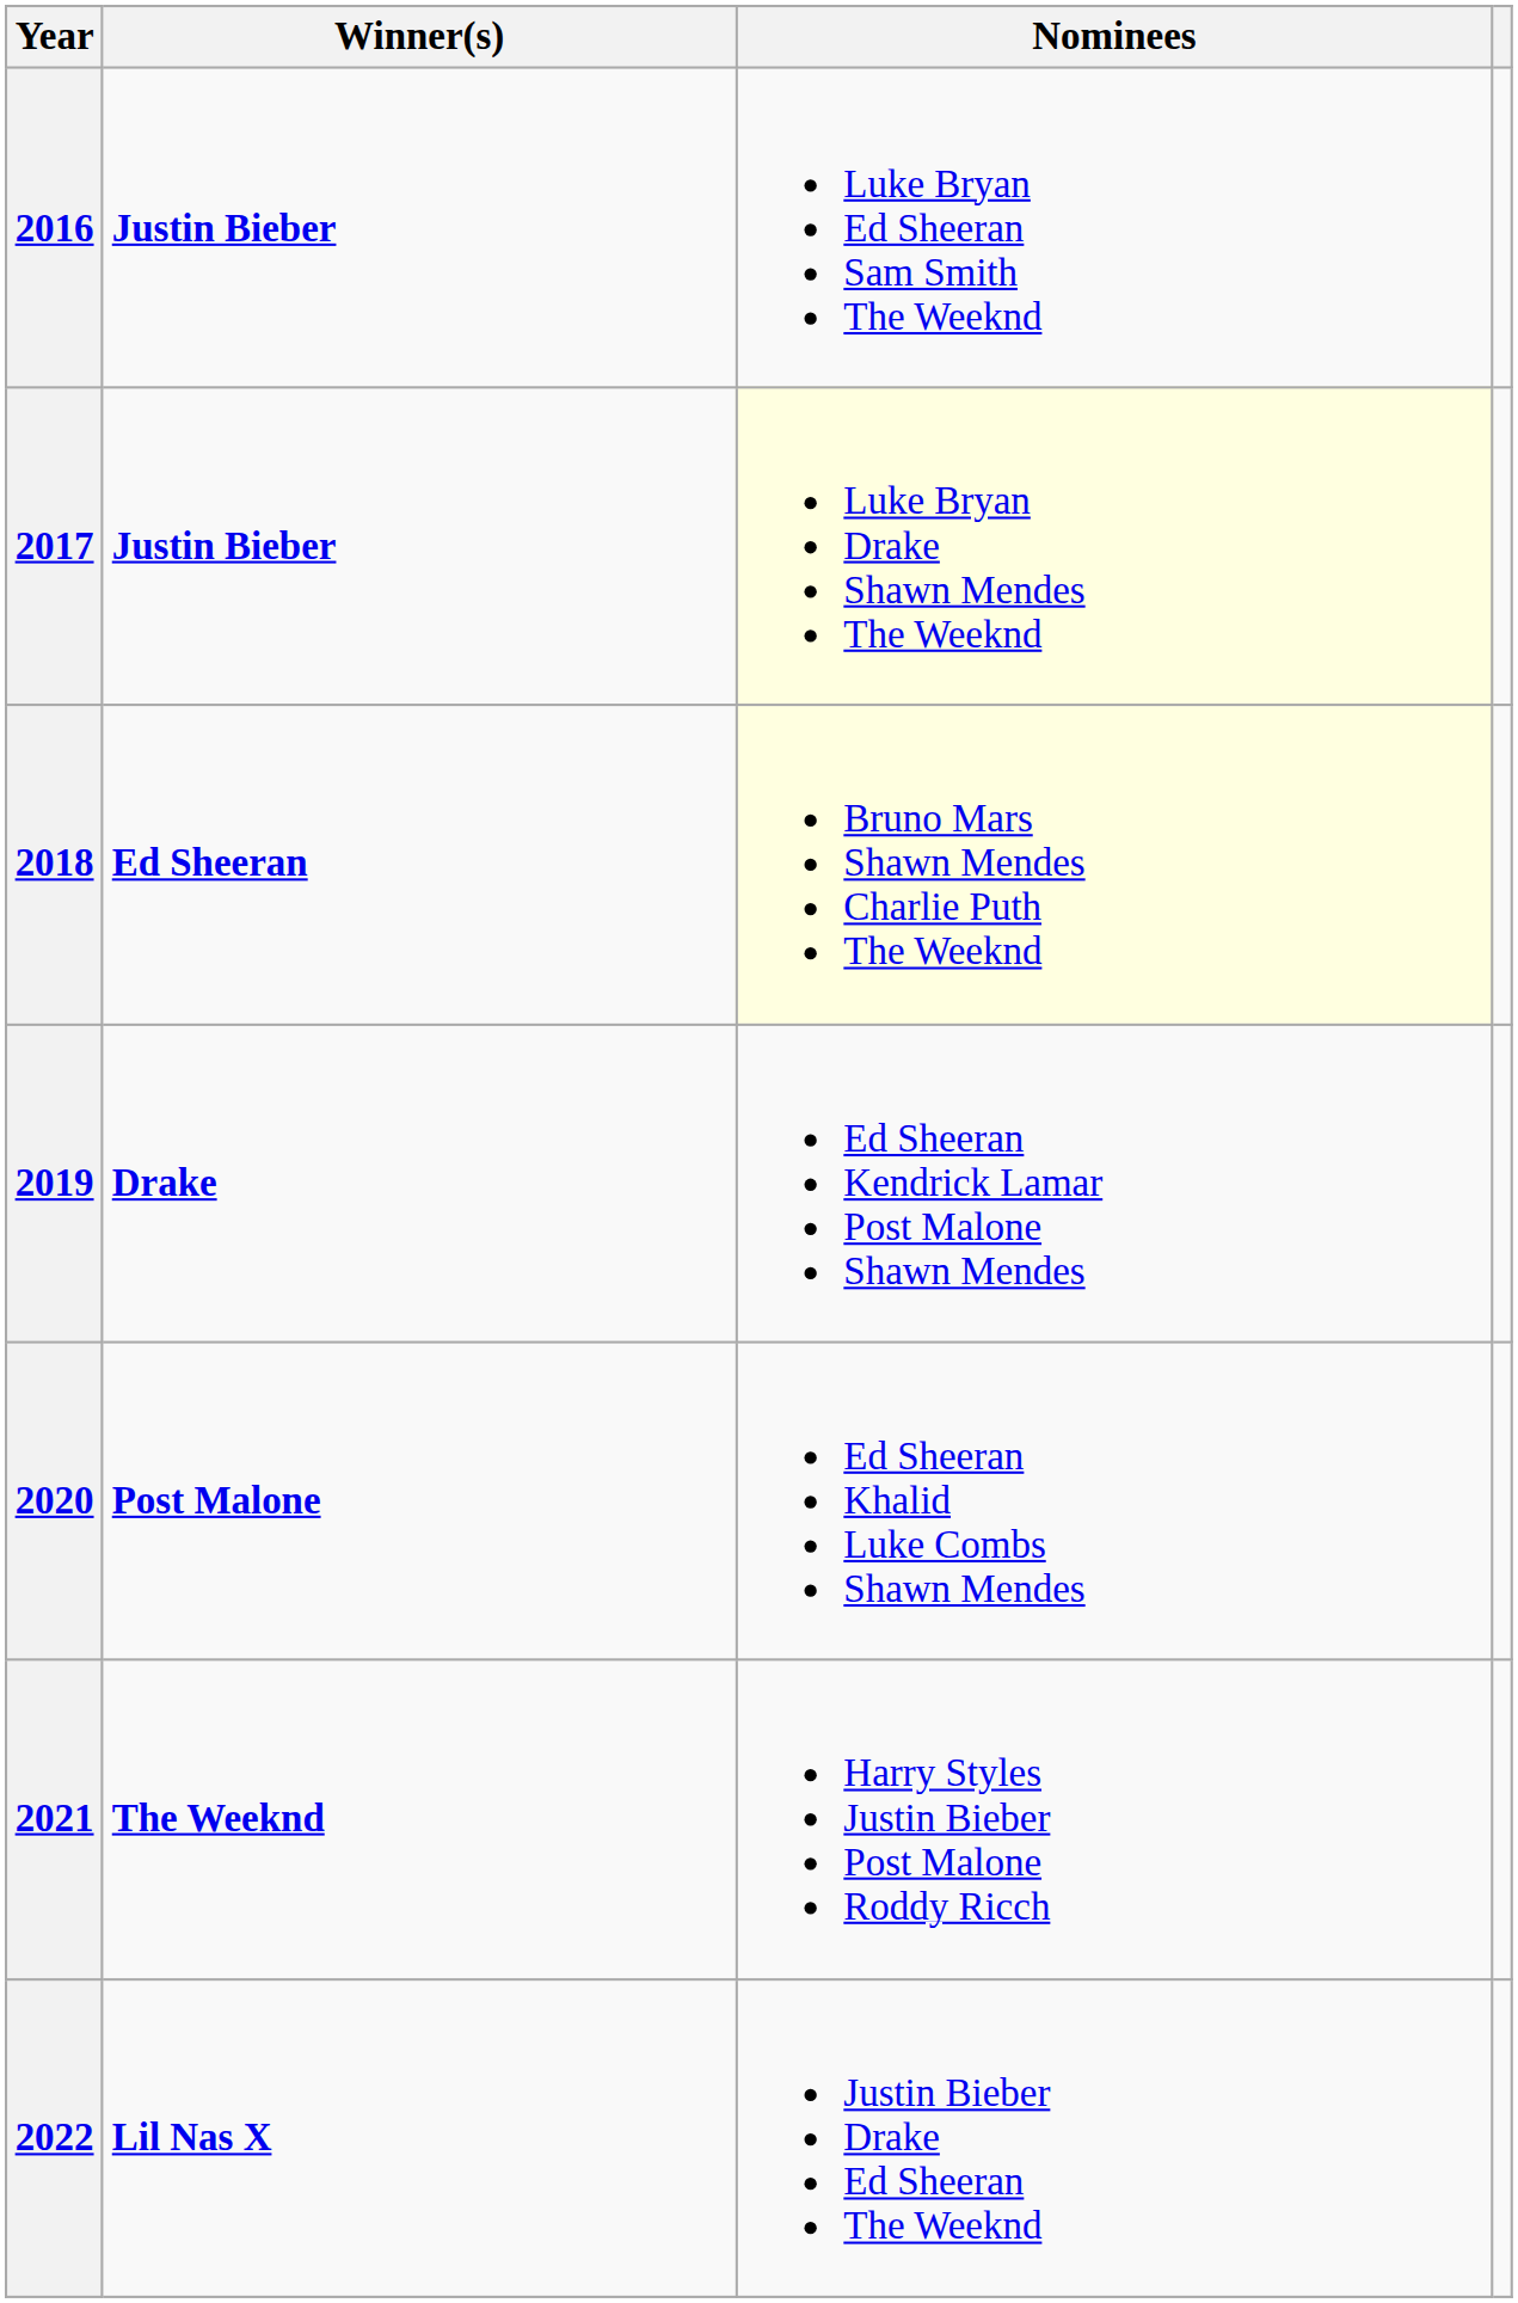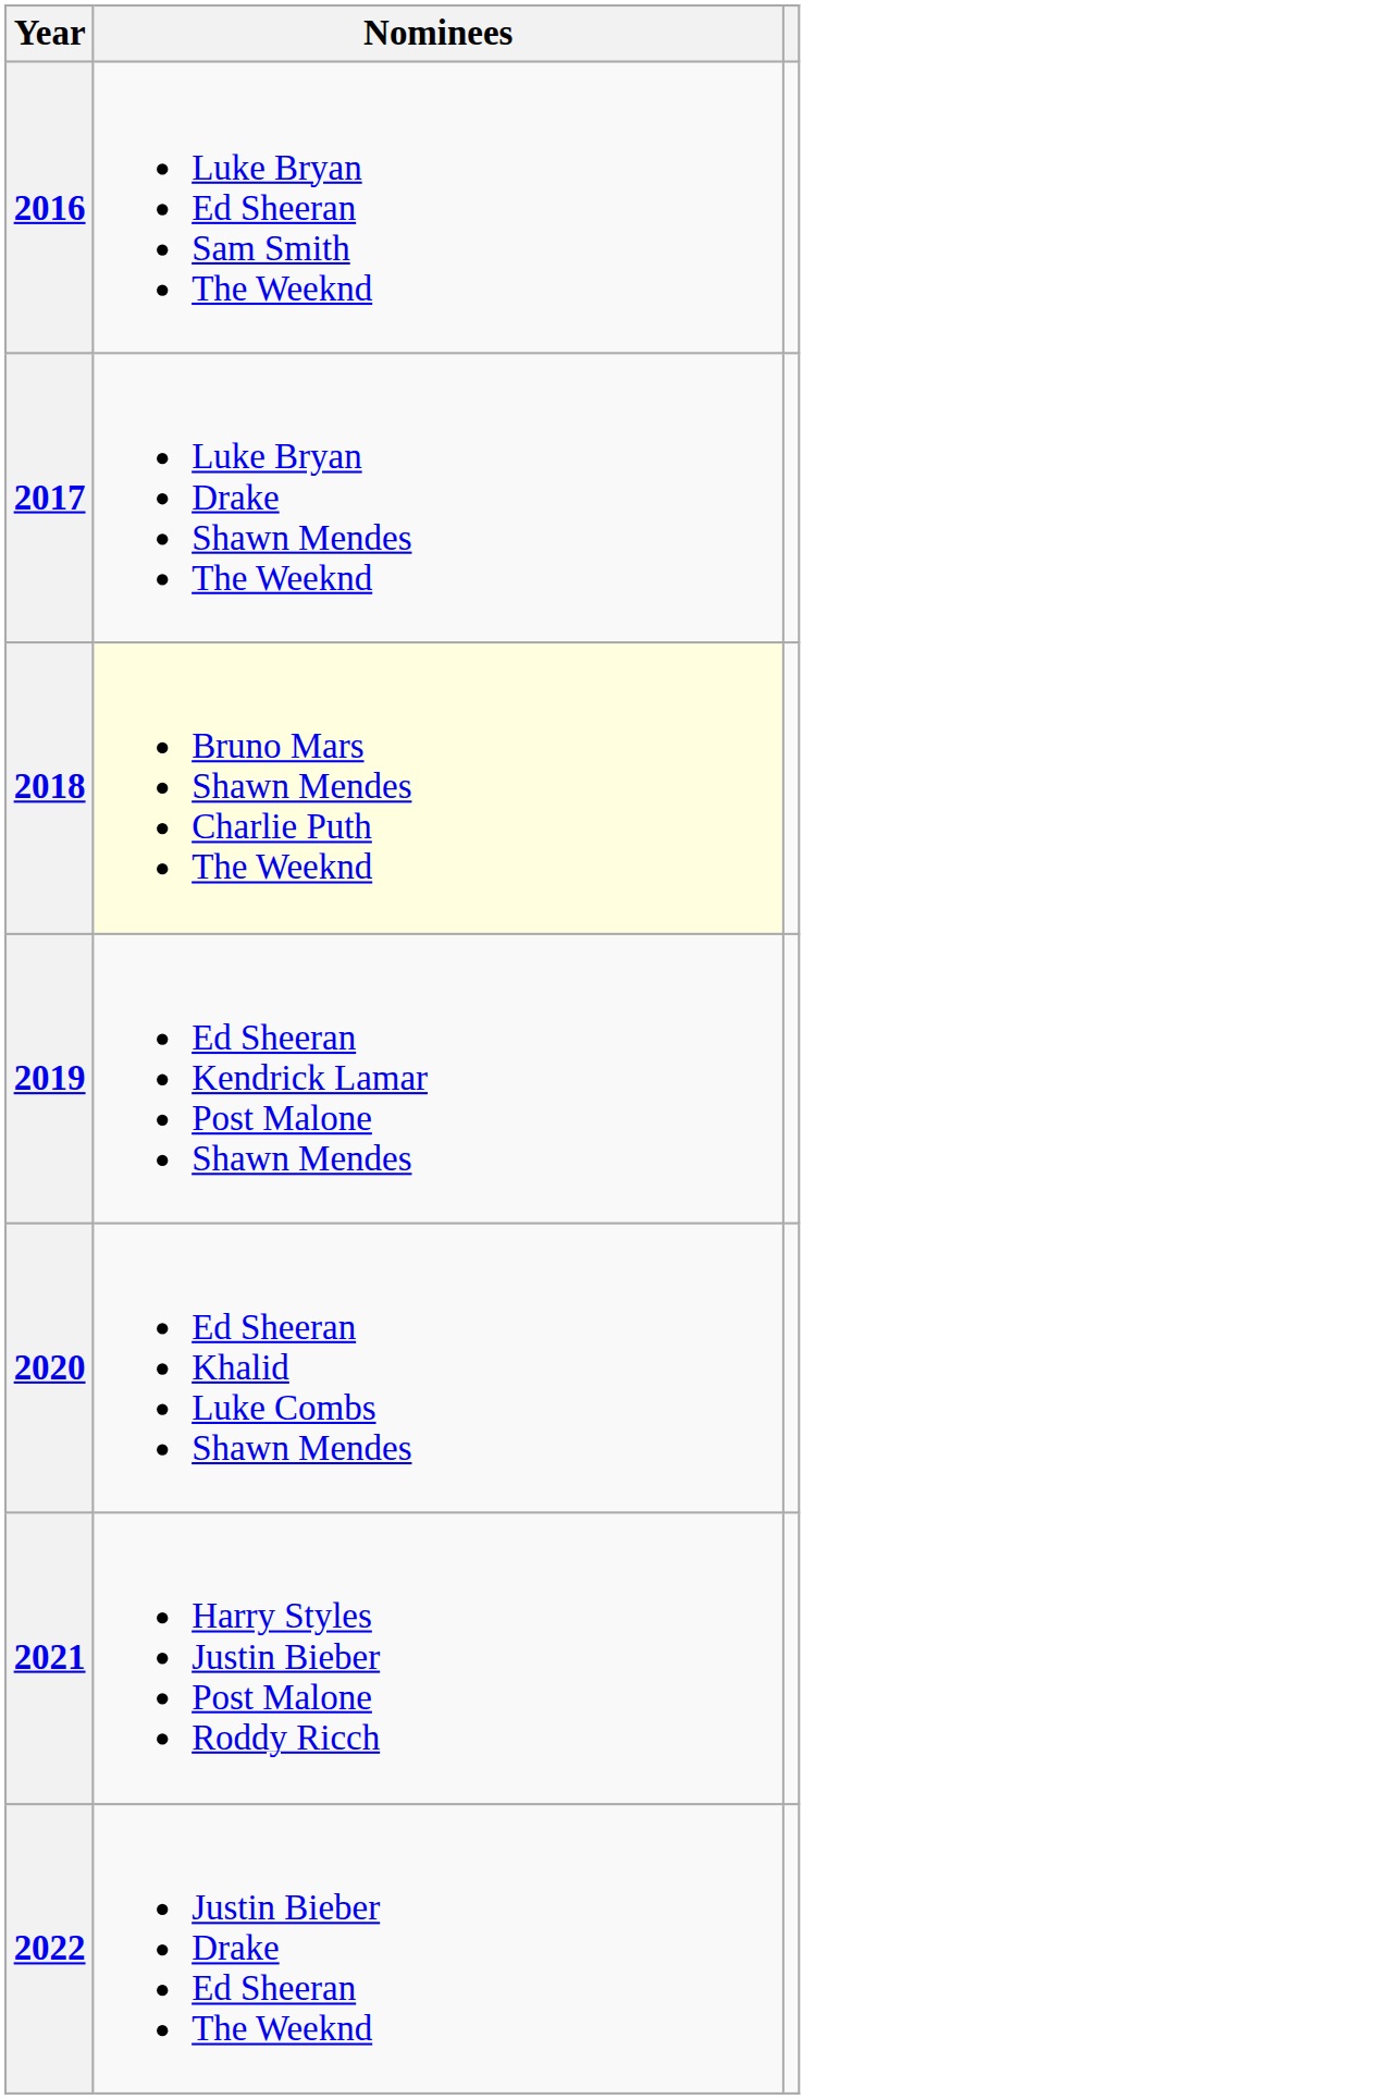 <table class="wikitable sortable">
 <tr>
 <th scope="col">Year</th>
-<th scope="col" style="width:250px;">Winner(s)</th>
 <th scope="col" style="width:300px;">Nominees</th>
 <th scope="col" class="unsortable"></th>
 </tr>
 <tr>
 <th scope="row"><a href='#'>2016</a></th>
-<td>  <strong><a href='#'>Justin Bieber</a></strong></td>
 <td><br><ul><li> <a href='#'>Luke Bryan</a></li><li> <a href='#'>Ed Sheeran</a></li><li> <a href='#'>Sam Smith</a></li><li> <a href='#'>The Weeknd</a></li></ul></td>
 <td style="text-align:center"></td>
 </tr>
 <tr>
 <th scope="row"><a href='#'>2017</a></th>
-<td>  <strong><a href='#'>Justin Bieber</a></strong></td>
-<td style="background: lightyellow;"><br><ul><li> <a href='#'>Luke Bryan</a></li><li> <a href='#'>Drake</a></li><li> <a href='#'>Shawn Mendes</a></li><li> <a href='#'>The Weeknd</a></li></ul></td>
+<td><br><ul><li> <a href='#'>Luke Bryan</a></li><li> <a href='#'>Drake</a></li><li> <a href='#'>Shawn Mendes</a></li><li> <a href='#'>The Weeknd</a></li></ul></td>
 <td style="text-align:center"></td>
 </tr>
 <tr>
 <th scope="row"><a href='#'>2018</a></th>
-<td>  <strong><a href='#'>Ed Sheeran</a></strong></td>
 <td style="background: lightyellow;"><br><ul><li> <a href='#'>Bruno Mars</a></li><li> <a href='#'>Shawn Mendes</a></li><li> <a href='#'>Charlie Puth</a></li><li> <a href='#'>The Weeknd</a></li></ul></td>
 <td style="text-align:center"></td>
 </tr>
 <tr>
 <th scope="row"><a href='#'>2019</a></th>
-<td>  <strong><a href='#'>Drake</a></strong></td>
 <td><br><ul><li> <a href='#'>Ed Sheeran</a></li><li> <a href='#'>Kendrick Lamar</a></li><li> <a href='#'>Post Malone</a></li><li> <a href='#'>Shawn Mendes</a></li></ul></td>
 <td style="text-align:center"></td>
 </tr>
 <tr>
 <th scope="row"><a href='#'>2020</a></th>
-<td>  <strong><a href='#'>Post Malone</a></strong></td>
 <td><br><ul><li> <a href='#'>Ed Sheeran</a></li><li> <a href='#'>Khalid</a></li><li> <a href='#'>Luke Combs</a></li><li> <a href='#'>Shawn Mendes</a></li></ul></td>
 <td style="text-align:center"><br></td>
 </tr>
 <tr>
 <th scope="row"><a href='#'>2021</a></th>
-<td>  <strong><a href='#'>The Weeknd</a></strong></td>
 <td><br><ul><li> <a href='#'>Harry Styles</a></li><li> <a href='#'>Justin Bieber</a></li><li> <a href='#'>Post Malone</a></li><li> <a href='#'>Roddy Ricch</a></li></ul></td>
 <td style="text-align:center"></td>
 </tr>
 <tr>
 <th scope="row"><a href='#'>2022</a></th>
-<td>  <strong><a href='#'>Lil Nas X</a></strong></td>
 <td><br><ul><li> <a href='#'>Justin Bieber</a></li><li> <a href='#'>Drake</a></li><li> <a href='#'>Ed Sheeran</a></li><li> <a href='#'>The Weeknd</a></li></ul></td>
 <td style="text-align:center"></td>
 </tr>
 </table>
